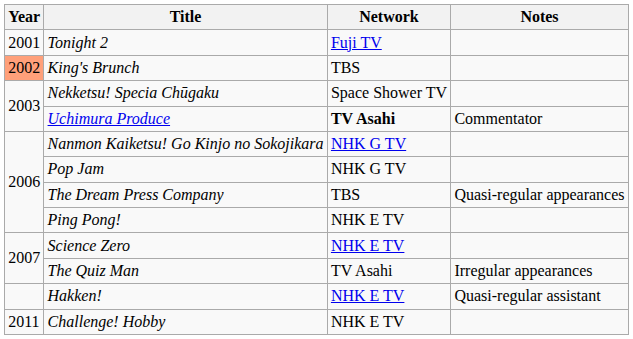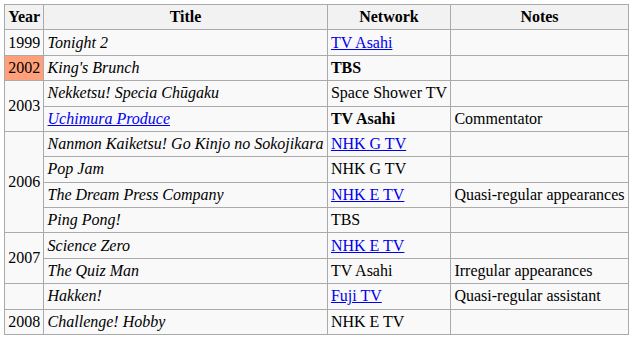 <table class="wikitable">
 <tr>
 <th>Year</th>
 <th>Title</th>
 <th>Network</th>
 <th>Notes</th>
 </tr>
 <tr>
-<td>2001</td>
+<td>1999</td>
 <td><em>Tonight 2</em></td>
-<td><a href='#'>Fuji TV</a></td>
+<td><a href='#'>TV Asahi</a></td>
 <td></td>
 </tr>
 <tr>
 <td style="background: lightsalmon;">2002</td>
 <td><em>King's Brunch</em></td>
-<td>TBS</td>
+<td><strong>TBS</strong></td>
 <td></td>
 </tr>
 <tr>
 <td rowspan="2">2003</td>
 <td><em>Nekketsu! Specia Chūgaku</em></td>
 <td>Space Shower TV</td>
 <td></td>
 </tr>
 <tr>
 <td><em><a href='#'>Uchimura Produce</a></em></td>
 <td><strong>TV Asahi</strong></td>
 <td>Commentator</td>
 </tr>
 <tr>
 <td rowspan="4">2006</td>
 <td><em>Nanmon Kaiketsu! Go Kinjo no Sokojikara</em></td>
 <td><a href='#'>NHK G TV</a></td>
 <td></td>
 </tr>
 <tr>
 <td><em>Pop Jam</em></td>
 <td>NHK G TV</td>
 <td></td>
 </tr>
 <tr>
 <td><em>The Dream Press Company</em></td>
-<td>TBS</td>
+<td><a href='#'>NHK E TV</a></td>
 <td>Quasi-regular appearances</td>
 </tr>
 <tr>
 <td><em>Ping Pong!</em></td>
-<td>NHK E TV</td>
+<td>TBS</td>
 <td></td>
 </tr>
 <tr>
 <td rowspan="2">2007</td>
 <td><em>Science Zero</em></td>
 <td><a href='#'>NHK E TV</a></td>
 <td></td>
 </tr>
 <tr>
 <td><em>The Quiz Man</em></td>
 <td>TV Asahi</td>
 <td>Irregular appearances</td>
 </tr>
 <tr>
 <td></td>
 <td><em>Hakken!</em></td>
-<td><a href='#'>NHK E TV</a></td>
+<td><a href='#'>Fuji TV</a></td>
 <td>Quasi-regular assistant</td>
 </tr>
 <tr>
-<td>2011</td>
+<td>2008</td>
 <td><em>Challenge! Hobby</em></td>
 <td>NHK E TV</td>
 <td></td>
 </tr>
 </table>
